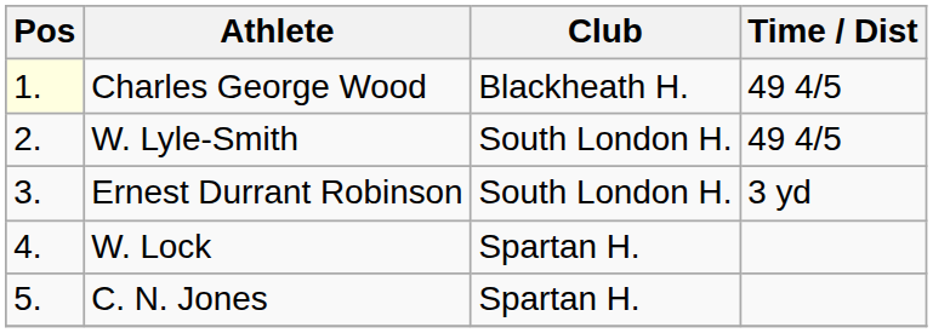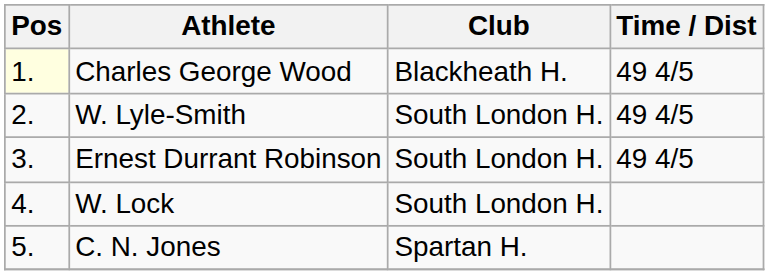 <table class="wikitable">
 <tr>
 <th>Pos</th>
 <th>Athlete</th>
 <th>Club</th>
 <th>Time / Dist</th>
 </tr>
 <tr>
 <td style="background: lightyellow;">1.</td>
 <td>Charles George Wood</td>
 <td>Blackheath H.</td>
 <td>49 4/5</td>
 </tr>
 <tr>
 <td>2.</td>
 <td>W. Lyle-Smith</td>
 <td>South London H.</td>
 <td>49 4/5</td>
 </tr>
 <tr>
 <td>3.</td>
 <td>Ernest Durrant Robinson</td>
 <td>South London H.</td>
-<td>3 yd</td>
+<td>49 4/5</td>
 </tr>
 <tr>
 <td>4.</td>
 <td>W. Lock</td>
-<td>Spartan H.</td>
+<td>South London H.</td>
 <td></td>
 </tr>
 <tr>
 <td>5.</td>
 <td>C. N. Jones</td>
 <td>Spartan H.</td>
 <td></td>
 </tr>
 <tr>
 </tr>
 </table>
